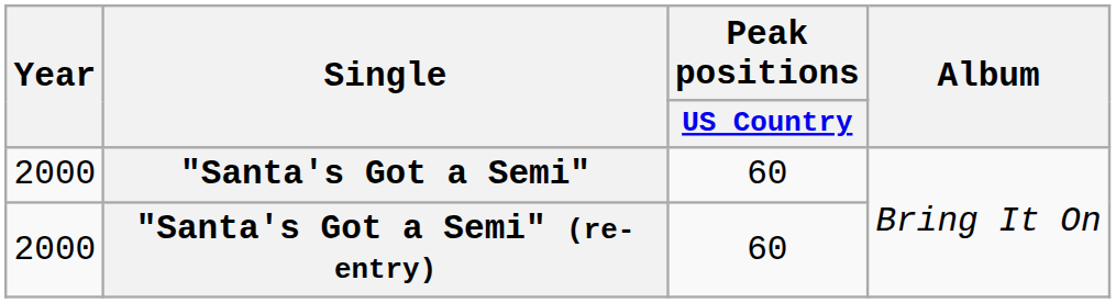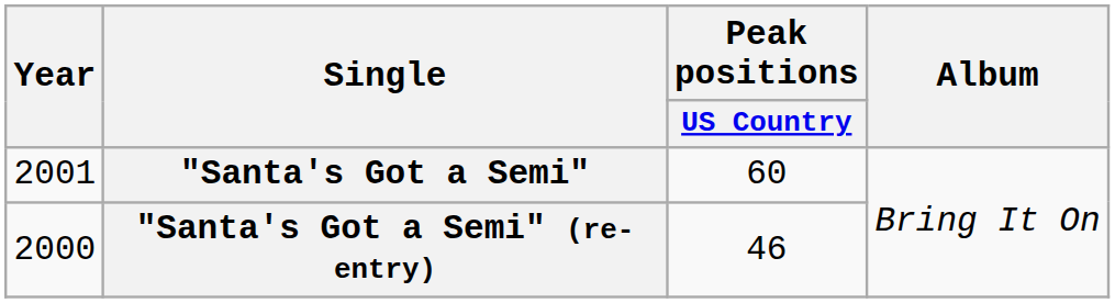 <table class="wikitable plainrowheaders" style="text-align:center;">
 <tr>
 <th rowspan="2">Year</th>
 <th rowspan="2" style="width:16em;">Single</th>
 <th colspan="1">Peak positions</th>
 <th rowspan="2">Album</th>
 </tr>
 <tr style="font-size:smaller;">
 <th width="65"><a href='#'>US Country</a></th>
 </tr>
 <tr>
-<td>2000</td>
+<td>2001</td>
 <th scope="row">"Santa's Got a Semi"</th>
 <td>60</td>
 <td align="left" rowspan="2"><em>Bring It On</em></td>
 </tr>
 <tr>
 <td>2000</td>
 <th scope="row">"Santa's Got a Semi" <small>(re-entry)</small></th>
-<td>60</td>
+<td>46</td>
 </tr>
 </table>
